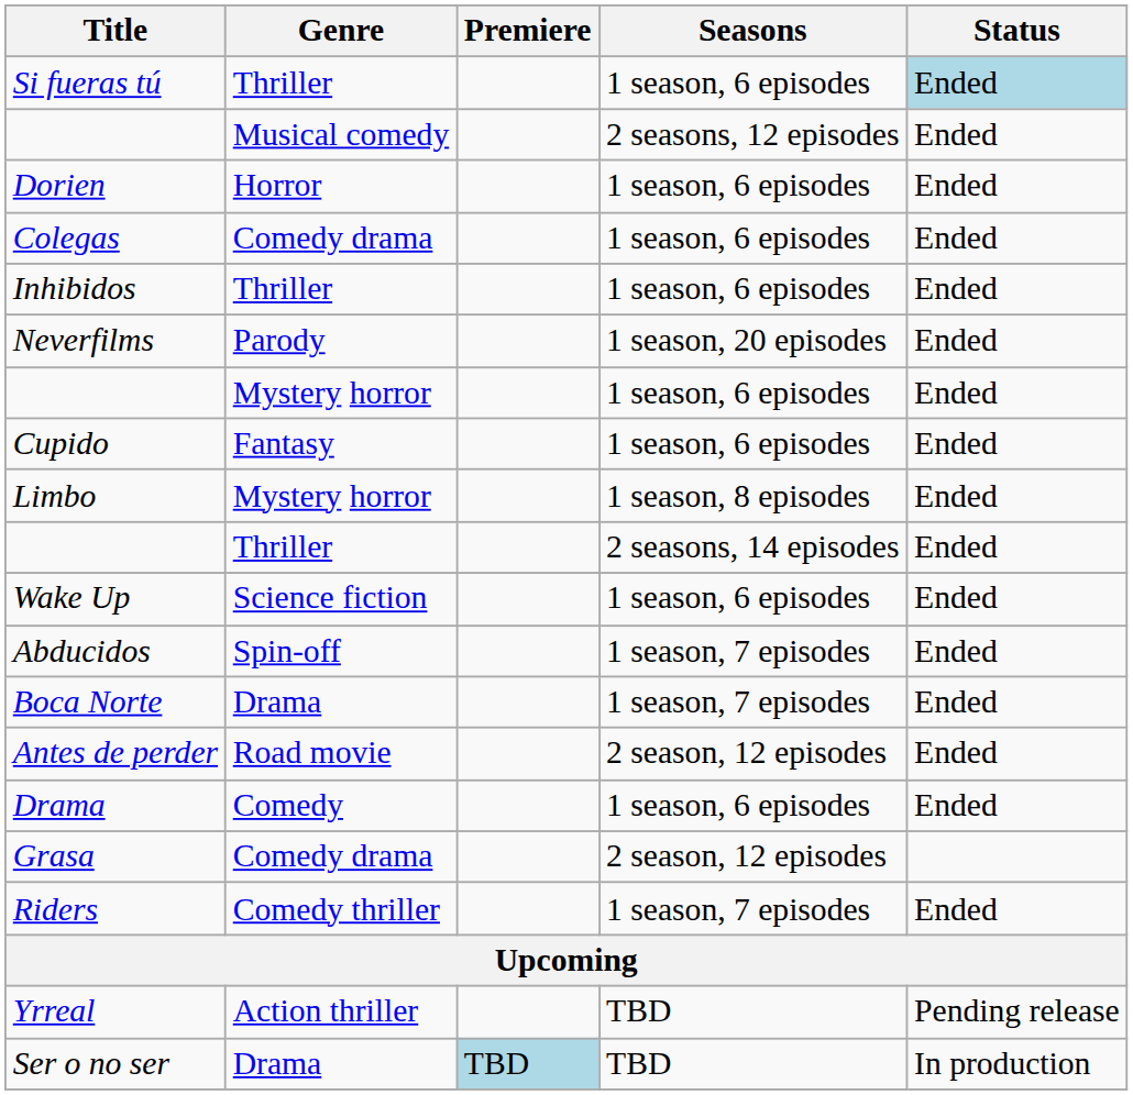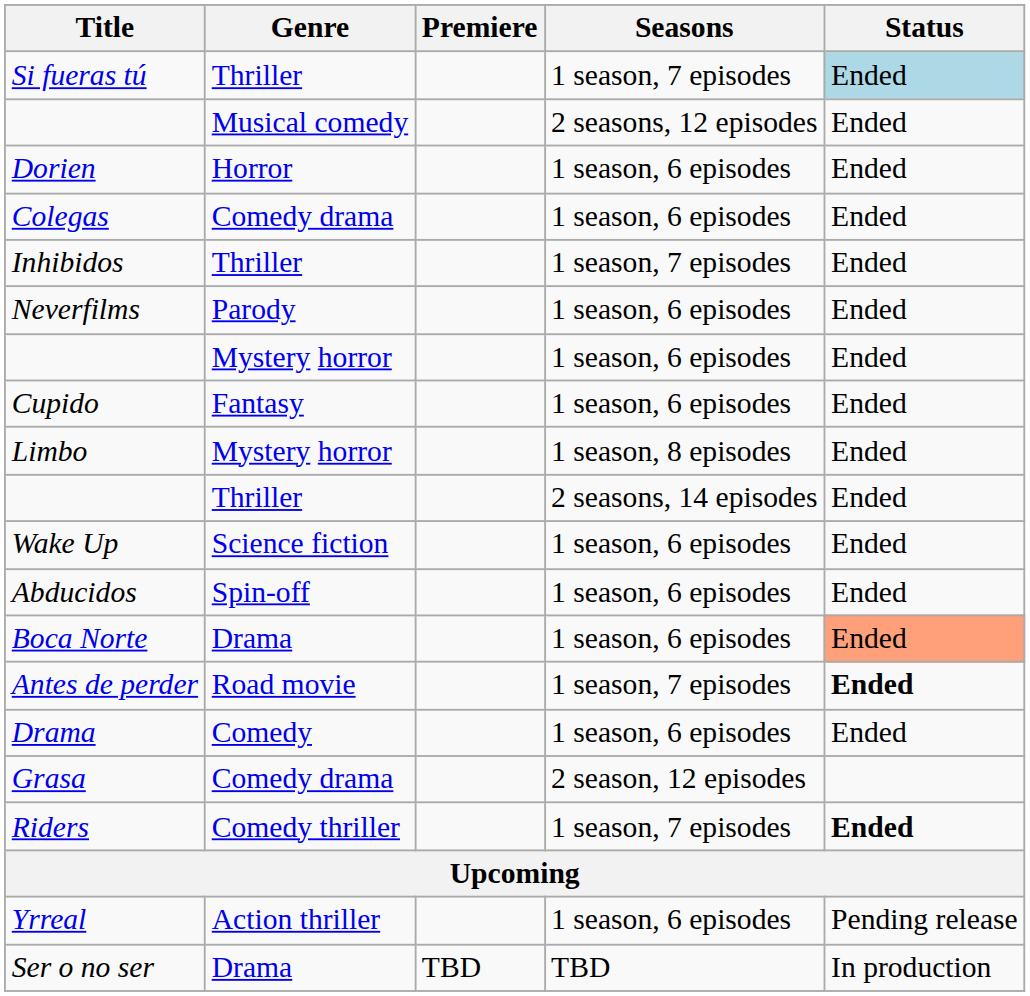 <table class="wikitable sortable">
 <tr>
 <th>Title</th>
 <th>Genre</th>
 <th>Premiere</th>
 <th>Seasons</th>
 <th>Status</th>
 </tr>
 <tr>
 <td><em><a href='#'>Si fueras tú</a></em></td>
 <td><a href='#'>Thriller</a></td>
 <td></td>
-<td>1 season, 6 episodes</td>
+<td>1 season, 7 episodes</td>
 <td style="background: lightblue;">Ended</td>
 </tr>
 <tr>
 <td></td>
 <td><a href='#'>Musical comedy</a></td>
 <td></td>
 <td>2 seasons, 12 episodes</td>
 <td>Ended</td>
 </tr>
 <tr>
 <td><em><a href='#'>Dorien</a></em></td>
 <td><a href='#'>Horror</a></td>
 <td></td>
 <td>1 season, 6 episodes</td>
 <td>Ended</td>
 </tr>
 <tr>
 <td><em><a href='#'>Colegas</a></em></td>
 <td><a href='#'>Comedy drama</a></td>
 <td></td>
 <td>1 season, 6 episodes</td>
 <td>Ended</td>
 </tr>
 <tr>
 <td><em>Inhibidos</em></td>
 <td><a href='#'>Thriller</a></td>
 <td></td>
-<td>1 season, 6 episodes</td>
+<td>1 season, 7 episodes</td>
 <td>Ended</td>
 </tr>
 <tr>
 <td><em>Neverfilms</em></td>
 <td><a href='#'>Parody</a></td>
 <td></td>
-<td>1 season, 20 episodes</td>
+<td>1 season, 6 episodes</td>
 <td>Ended</td>
 </tr>
 <tr>
 <td><em></em></td>
 <td><a href='#'>Mystery</a> <a href='#'>horror</a></td>
 <td></td>
 <td>1 season, 6 episodes</td>
 <td>Ended</td>
 </tr>
 <tr>
 <td><em>Cupido</em></td>
 <td><a href='#'>Fantasy</a></td>
 <td></td>
 <td>1 season, 6 episodes</td>
 <td>Ended</td>
 </tr>
 <tr>
 <td><em>Limbo</em></td>
 <td><a href='#'>Mystery</a> <a href='#'>horror</a></td>
 <td></td>
 <td>1 season, 8 episodes</td>
 <td>Ended</td>
 </tr>
 <tr>
 <td><em></em></td>
 <td><a href='#'>Thriller</a></td>
 <td></td>
 <td>2 seasons, 14 episodes</td>
 <td>Ended</td>
 </tr>
 <tr>
 <td><em>Wake Up</em></td>
 <td><a href='#'>Science fiction</a></td>
 <td></td>
 <td>1 season, 6 episodes</td>
 <td>Ended</td>
 </tr>
 <tr>
 <td><em>Abducidos</em></td>
 <td><a href='#'>Spin-off</a></td>
 <td></td>
-<td>1 season, 7 episodes</td>
+<td>1 season, 6 episodes</td>
 <td>Ended</td>
 </tr>
 <tr>
 <td><em><a href='#'>Boca Norte</a></em></td>
 <td><a href='#'>Drama</a></td>
 <td></td>
-<td>1 season, 7 episodes</td>
-<td>Ended</td>
+<td>1 season, 6 episodes</td>
+<td style="background: lightsalmon;">Ended</td>
 </tr>
 <tr>
 <td><em><a href='#'>Antes de perder</a></em></td>
 <td><a href='#'>Road movie</a></td>
 <td></td>
-<td>2 season, 12 episodes</td>
-<td>Ended</td>
+<td>1 season, 7 episodes</td>
+<td><strong>Ended</strong></td>
 </tr>
 <tr>
 <td><em><a href='#'>Drama</a></em></td>
 <td><a href='#'>Comedy</a></td>
 <td></td>
 <td>1 season, 6 episodes</td>
 <td>Ended</td>
 </tr>
 <tr>
 <td><em><a href='#'>Grasa</a></em></td>
 <td><a href='#'>Comedy drama</a></td>
 <td></td>
 <td>2 season, 12 episodes</td>
 <td></td>
 </tr>
 <tr>
 <td><em><a href='#'>Riders</a></em></td>
 <td><a href='#'>Comedy thriller</a></td>
 <td></td>
 <td>1 season, 7 episodes</td>
-<td>Ended</td>
+<td><strong>Ended</strong></td>
 </tr>
 <tr>
 <th colspan="7">Upcoming</th>
 </tr>
 <tr>
 <td><em><a href='#'>Yrreal</a></em></td>
 <td><a href='#'>Action thriller</a></td>
 <td></td>
-<td>TBD</td>
+<td>1 season, 6 episodes</td>
 <td>Pending release</td>
 </tr>
 <tr>
 <td><em>Ser o no ser</em></td>
 <td><a href='#'>Drama</a></td>
-<td style="background: lightblue;">TBD</td>
+<td>TBD</td>
 <td>TBD</td>
 <td>In production</td>
 </tr>
 </table>
